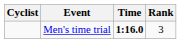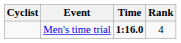 <table class="wikitable sortable" style=text-align:center>
 <tr>
 <th>Cyclist</th>
 <th>Event</th>
 <th>Time</th>
 <th>Rank</th>
 </tr>
 <tr>
 <td align=left></td>
 <td align=left><a href='#'>Men's time trial</a></td>
 <td><strong>1:16.0</strong></td>
-<td>3</td>
+<td>4</td>
 </tr>
 </table>
